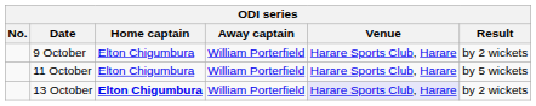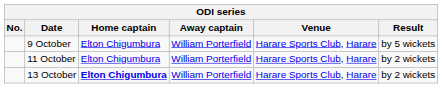 <table class="wikitable">
 <tr>
 <th colspan="9">ODI series</th>
 </tr>
 <tr>
 <th>No.</th>
 <th>Date</th>
 <th>Home captain</th>
 <th>Away captain</th>
 <th>Venue</th>
 <th>Result</th>
 </tr>
 <tr>
 <td></td>
 <td>9 October</td>
 <td><a href='#'>Elton Chigumbura</a></td>
 <td><a href='#'>William Porterfield</a></td>
 <td><a href='#'>Harare Sports Club</a>, <a href='#'>Harare</a></td>
-<td> by 2 wickets</td>
+<td> by 5 wickets</td>
 </tr>
 <tr>
 <td></td>
 <td>11 October</td>
 <td><a href='#'>Elton Chigumbura</a></td>
 <td><a href='#'>William Porterfield</a></td>
 <td><a href='#'>Harare Sports Club</a>, <a href='#'>Harare</a></td>
-<td> by 5 wickets</td>
+<td> by 2 wickets</td>
 </tr>
 <tr>
 <td></td>
 <td>13 October</td>
 <td><strong><a href='#'>Elton Chigumbura</a></strong></td>
 <td><a href='#'>William Porterfield</a></td>
-<td style="background: lavender;"><a href='#'>Harare Sports Club</a>, <a href='#'>Harare</a></td>
+<td><a href='#'>Harare Sports Club</a>, <a href='#'>Harare</a></td>
 <td> by 2 wickets</td>
 </tr>
 </table>
